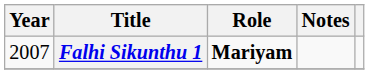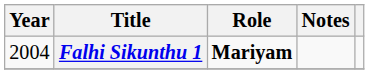 <table class="wikitable sortable plainrowheaders">
 <tr style="background:#ccc; text-align:center;">
 <th scope="col">Year</th>
 <th scope="col">Title</th>
 <th scope="col">Role</th>
 <th scope="col">Notes</th>
 <th scope="col" class="unsortable"></th>
 </tr>
 <tr>
-<td>2007</td>
+<td>2004</td>
 <th scope="row"><em><a href='#'>Falhi Sikunthu 1</a></em></th>
 <td><strong>Mariyam</strong></td>
 <td></td>
 <td style="text-align: center;"></td>
 </tr>
 <tr>
 </tr>
 </table>
